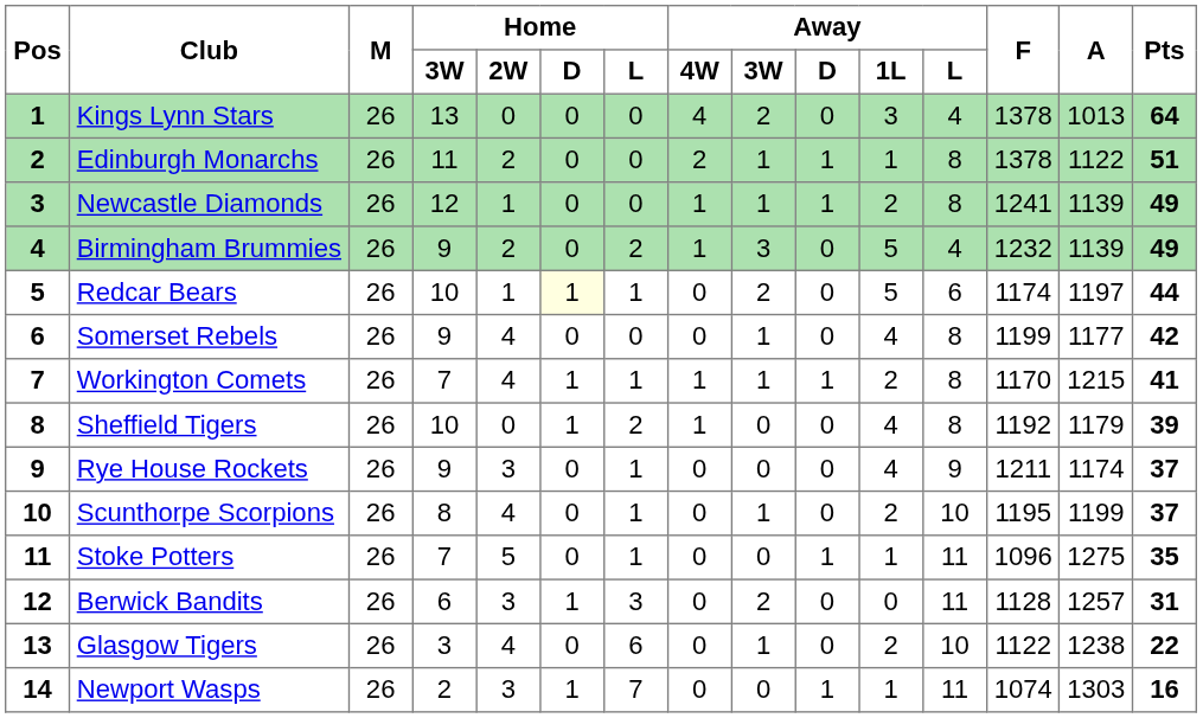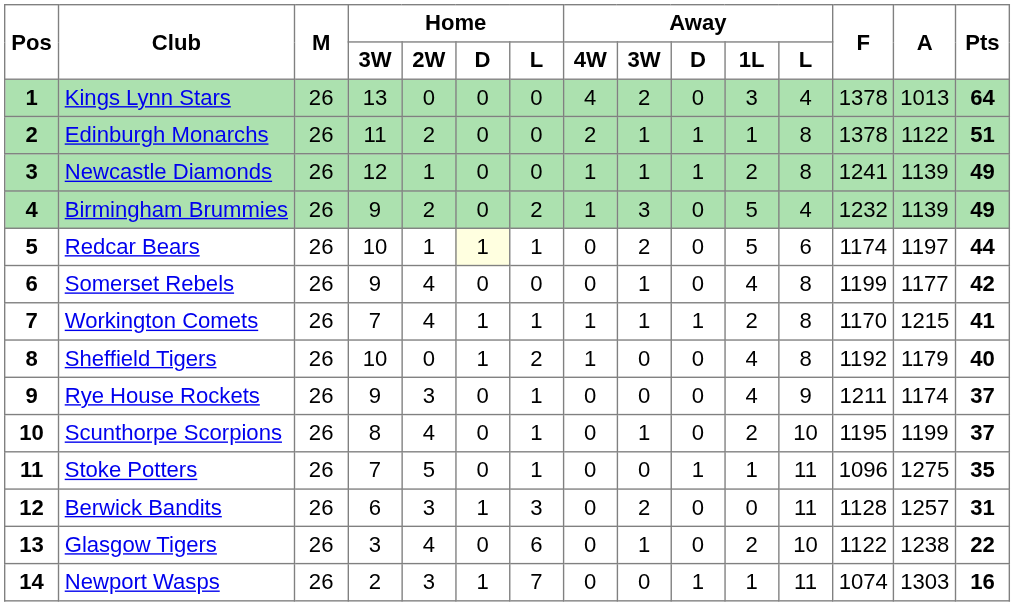 <table class="toccolours" border="1" cellpadding="4" cellspacing="0" style="border-collapse: collapse; margin:0;">
 <tr>
 <th width=30 rowspan=2>Pos</th>
 <th rowspan=2>Club</th>
 <th rowspan=2 width=30>M</th>
 <th colspan=4>Home</th>
 <th colspan=5>Away</th>
 <th rowspan=2 width=30>F</th>
 <th width=30 rowspan=2>A</th>
 <th width=30 rowspan=2>Pts</th>
 </tr>
 <tr>
 <th width=30>3W</th>
 <th width=30>2W</th>
 <th width=30>D</th>
 <th width=30>L</th>
 <th width=30>4W</th>
 <th width=30>3W</th>
 <th width=30>D</th>
 <th width=30>1L</th>
 <th width=30>L</th>
 </tr>
 <tr align=center | style="background:#ACE1AF">
 <th>1</th>
 <td align=left><a href='#'>Kings Lynn Stars</a></td>
 <td>26</td>
 <td>13</td>
 <td>0</td>
 <td>0</td>
 <td>0</td>
 <td>4</td>
 <td>2</td>
 <td>0</td>
 <td>3</td>
 <td>4</td>
 <td>1378</td>
 <td>1013</td>
 <td><strong>64</strong></td>
 </tr>
 <tr align=center | style="background:#ACE1AF">
 <th>2</th>
 <td align=left><a href='#'>Edinburgh Monarchs</a></td>
 <td>26</td>
 <td>11</td>
 <td>2</td>
 <td>0</td>
 <td>0</td>
 <td>2</td>
 <td>1</td>
 <td>1</td>
 <td>1</td>
 <td>8</td>
 <td>1378</td>
 <td>1122</td>
 <td><strong>51</strong></td>
 </tr>
 <tr align=center | style="background:#ACE1AF">
 <th>3</th>
 <td align=left><a href='#'>Newcastle Diamonds</a></td>
 <td>26</td>
 <td>12</td>
 <td>1</td>
 <td>0</td>
 <td>0</td>
 <td>1</td>
 <td>1</td>
 <td>1</td>
 <td>2</td>
 <td>8</td>
 <td>1241</td>
 <td>1139</td>
 <td><strong>49</strong></td>
 </tr>
 <tr align=center | style="background:#ACE1AF">
 <th>4</th>
 <td align=left><a href='#'>Birmingham Brummies</a></td>
 <td>26</td>
 <td>9</td>
 <td>2</td>
 <td>0</td>
 <td>2</td>
 <td>1</td>
 <td>3</td>
 <td>0</td>
 <td>5</td>
 <td>4</td>
 <td>1232</td>
 <td>1139</td>
 <td><strong>49</strong></td>
 </tr>
 <tr align=center>
 <th>5</th>
 <td align=left><a href='#'>Redcar Bears</a></td>
 <td>26</td>
 <td>10</td>
 <td>1</td>
 <td style="background: lightyellow;">1</td>
 <td>1</td>
 <td>0</td>
 <td>2</td>
 <td>0</td>
 <td>5</td>
 <td>6</td>
 <td>1174</td>
 <td>1197</td>
 <td><strong>44</strong></td>
 </tr>
 <tr align=center>
 <th>6</th>
 <td align=left><a href='#'>Somerset Rebels</a></td>
 <td>26</td>
 <td>9</td>
 <td>4</td>
 <td>0</td>
 <td>0</td>
 <td>0</td>
 <td>1</td>
 <td>0</td>
 <td>4</td>
 <td>8</td>
 <td>1199</td>
 <td>1177</td>
 <td><strong>42</strong></td>
 </tr>
 <tr align=center>
 <th>7</th>
 <td align=left><a href='#'>Workington Comets</a></td>
 <td>26</td>
 <td>7</td>
 <td>4</td>
 <td>1</td>
 <td>1</td>
 <td>1</td>
 <td>1</td>
 <td>1</td>
 <td>2</td>
 <td>8</td>
 <td>1170</td>
 <td>1215</td>
 <td><strong>41</strong></td>
 </tr>
 <tr align=center |>
 <th>8</th>
 <td align=left><a href='#'>Sheffield Tigers</a></td>
 <td>26</td>
 <td>10</td>
 <td>0</td>
 <td>1</td>
 <td>2</td>
 <td>1</td>
 <td>0</td>
 <td>0</td>
 <td>4</td>
 <td>8</td>
 <td>1192</td>
 <td>1179</td>
-<td><strong>39</strong></td>
+<td><strong>40</strong></td>
 </tr>
 <tr align=center |>
 <th>9</th>
 <td align=left><a href='#'>Rye House Rockets</a></td>
 <td>26</td>
 <td>9</td>
 <td>3</td>
 <td>0</td>
 <td>1</td>
 <td>0</td>
 <td>0</td>
 <td>0</td>
 <td>4</td>
 <td>9</td>
 <td>1211</td>
 <td>1174</td>
 <td><strong>37</strong></td>
 </tr>
 <tr align=center |>
 <th>10</th>
 <td align=left><a href='#'>Scunthorpe Scorpions</a></td>
 <td>26</td>
 <td>8</td>
 <td>4</td>
 <td>0</td>
 <td>1</td>
 <td>0</td>
 <td>1</td>
 <td>0</td>
 <td>2</td>
 <td>10</td>
 <td>1195</td>
 <td>1199</td>
 <td><strong>37</strong></td>
 </tr>
 <tr align=center |>
 <th>11</th>
 <td align=left><a href='#'>Stoke Potters</a></td>
 <td>26</td>
 <td>7</td>
 <td>5</td>
 <td>0</td>
 <td>1</td>
 <td>0</td>
 <td>0</td>
 <td>1</td>
 <td>1</td>
 <td>11</td>
 <td>1096</td>
 <td>1275</td>
 <td><strong>35</strong></td>
 </tr>
 <tr align=center |>
 <th>12</th>
 <td align=left><a href='#'>Berwick Bandits</a></td>
 <td>26</td>
 <td>6</td>
 <td>3</td>
 <td>1</td>
 <td>3</td>
 <td>0</td>
 <td>2</td>
 <td>0</td>
 <td>0</td>
 <td>11</td>
 <td>1128</td>
 <td>1257</td>
 <td><strong>31</strong></td>
 </tr>
 <tr align=center |>
 <th>13</th>
 <td align=left><a href='#'>Glasgow Tigers</a></td>
 <td>26</td>
 <td>3</td>
 <td>4</td>
 <td>0</td>
 <td>6</td>
 <td>0</td>
 <td>1</td>
 <td>0</td>
 <td>2</td>
 <td>10</td>
 <td>1122</td>
 <td>1238</td>
 <td><strong>22</strong></td>
 </tr>
 <tr align=center |>
 <th>14</th>
 <td align=left><a href='#'>Newport Wasps</a></td>
 <td>26</td>
 <td>2</td>
 <td>3</td>
 <td>1</td>
 <td>7</td>
 <td>0</td>
 <td>0</td>
 <td>1</td>
 <td>1</td>
 <td>11</td>
 <td>1074</td>
 <td>1303</td>
 <td><strong>16</strong></td>
 </tr>
 </table>
